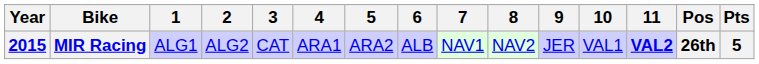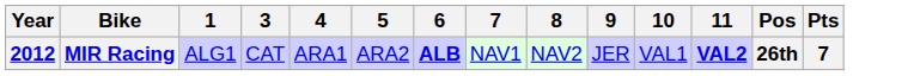 <table class="wikitable" style="text-align:center">
 <tr>
 <th>Year</th>
 <th>Bike</th>
 <th>1</th>
-<th>2</th>
 <th>3</th>
 <th>4</th>
 <th>5</th>
 <th>6</th>
 <th>7</th>
 <th>8</th>
 <th>9</th>
 <th>10</th>
 <th>11</th>
 <th>Pos</th>
 <th>Pts</th>
 </tr>
 <tr>
-<th><a href='#'>2015</a></th>
+<th><a href='#'>2012</a></th>
 <th><a href='#'>MIR Racing</a></th>
 <td style="background:#cfcfff;"><a href='#'>ALG1</a><br></td>
-<td style="background:#cfcfff;"><a href='#'>ALG2</a><br></td>
 <td style="background:#cfcfff;"><a href='#'>CAT</a><br></td>
 <td style="background:#cfcfff;"><a href='#'>ARA1</a><br></td>
 <td style="background:#cfcfff;"><a href='#'>ARA2</a><br></td>
-<td style="background:#cfcfff;"><a href='#'>ALB</a><br></td>
+<td style="background:#cfcfff;"><strong><a href='#'>ALB</a><br></strong></td>
 <td style="background:#dfffdf;"><a href='#'>NAV1</a><br></td>
 <td style="background:#dfffdf;"><a href='#'>NAV2</a><br></td>
 <td style="background:#cfcfff;"><a href='#'>JER</a><br></td>
 <td style="background:#cfcfff;"><a href='#'>VAL1</a><br></td>
 <td style="background:#cfcfff;"><strong><a href='#'>VAL2</a><br></strong></td>
 <th>26th</th>
-<th>5</th>
+<th>7</th>
 </tr>
 </table>
